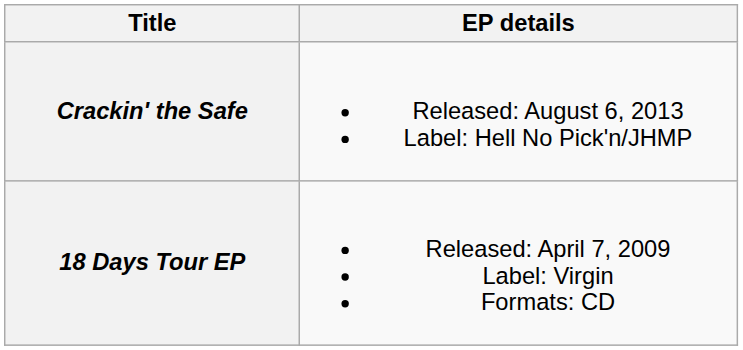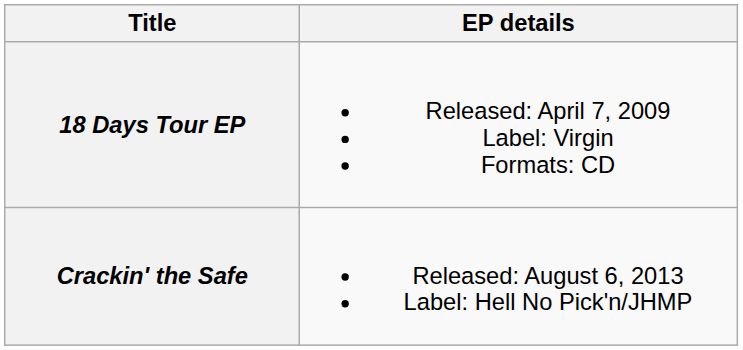 <table class="wikitable plainrowheaders" style="text-align:center;">
 <tr>
 <th scope="col" style="width:12em;">Title</th>
 <th scope="col" style="width:18em;">EP details</th>
 </tr>
 <tr>
+<th scope="row"><em>18 Days Tour EP</em></th>
+<td><br><ul><li>Released:  April 7, 2009</li><li>Label: Virgin</li><li>Formats: CD</li></ul></td>
+</tr>
+<tr>
 <th scope="row"><em>Crackin' the Safe</em></th>
 <td><br><ul><li>Released: August 6, 2013</li><li>Label: Hell No Pick'n/JHMP</li></ul></td>
 </tr>
-<tr>
-<th scope="row"><em>18 Days Tour EP</em></th>
-<td><br><ul><li>Released:  April 7, 2009</li><li>Label: Virgin</li><li>Formats: CD</li></ul></td>
-</tr>
 </table>
